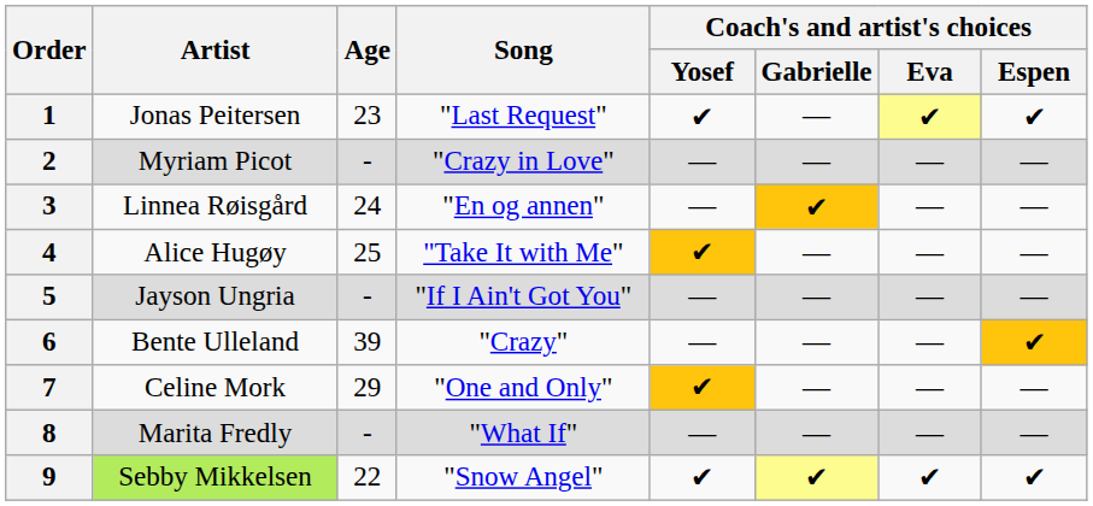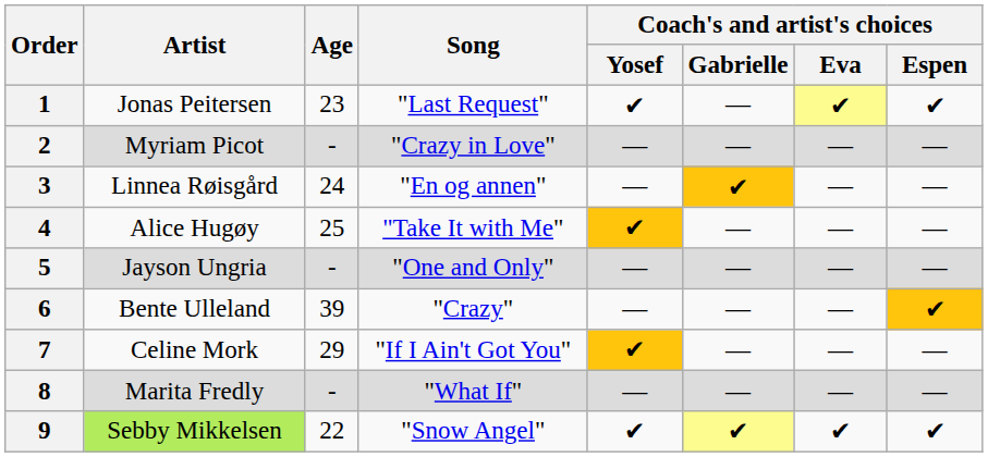 <table class="wikitable" style="text-align:center; width:100%;">
 <tr>
 <th scope="col" rowspan="2" style="width:05%;">Order</th>
 <th scope="col" rowspan="2" style="width:24%;">Artist</th>
 <th scope="col" rowspan="2" style="width:05%">Age</th>
 <th rowspan="2" scope="col" style="width:25%">Song</th>
 <th colspan="4" style="width:40%;">Coach's and artist's choices</th>
 </tr>
 <tr>
 <th style="width:10%;">Yosef</th>
 <th style="width:10%;">Gabrielle</th>
 <th style="width:10%;">Eva</th>
 <th style="width:10%;">Espen</th>
 </tr>
 <tr>
 <th>1</th>
 <td>Jonas Peitersen</td>
 <td>23</td>
 <td>"<a href='#'>Last Request</a>"</td>
 <td>✔</td>
 <td>—</td>
 <td Style="background-color:#FDFC8F;">✔</td>
 <td>✔</td>
 </tr>
 <tr style="background-color:#DCDCDC;"|>
 <th>2</th>
 <td>Myriam Picot</td>
 <td>-</td>
 <td>"<a href='#'>Crazy in Love</a>"</td>
 <td>—</td>
 <td>—</td>
 <td>—</td>
 <td>—</td>
 </tr>
 <tr>
 <th>3</th>
 <td>Linnea Røisgård</td>
 <td>24</td>
 <td>"<a href='#'>En og annen</a>"</td>
 <td>—</td>
 <td style="background-color:#FFC40C;">✔</td>
 <td>—</td>
 <td>—</td>
 </tr>
 <tr>
 <th>4</th>
 <td>Alice Hugøy</td>
 <td>25</td>
 <td><a href='#'>"Take It with Me</a>"</td>
 <td style="background-color:#FFC40C;">✔</td>
 <td>—</td>
 <td>—</td>
 <td>—</td>
 </tr>
 <tr style="background-color:#DCDCDC;"|>
 <th>5</th>
 <td>Jayson Ungria</td>
 <td>-</td>
-<td>"<a href='#'>If I Ain't Got You</a>"</td>
+<td>"<a href='#'>One and Only</a>"</td>
 <td>—</td>
 <td>—</td>
 <td>—</td>
 <td>—</td>
 </tr>
 <tr>
 <th>6</th>
 <td>Bente Ulleland</td>
 <td>39</td>
 <td>"<a href='#'>Crazy</a>"</td>
 <td>—</td>
 <td>—</td>
 <td>—</td>
 <td style="background-color:#FFC40C;">✔</td>
 </tr>
 <tr>
 <th>7</th>
 <td>Celine Mork</td>
 <td>29</td>
-<td>"<a href='#'>One and Only</a>"</td>
+<td>"<a href='#'>If I Ain't Got You</a>"</td>
 <td style="background-color:#FFC40C;">✔</td>
 <td>—</td>
 <td>—</td>
 <td>—</td>
 </tr>
 <tr style="background-color:#DCDCDC;"|>
 <th>8</th>
 <td>Marita Fredly</td>
 <td>-</td>
 <td>"<a href='#'>What If</a>"</td>
 <td>—</td>
 <td>—</td>
 <td>—</td>
 <td>—</td>
 </tr>
 <tr>
 <th>9</th>
 <td style="background-color:#B2EC5D;">Sebby Mikkelsen</td>
 <td>22</td>
 <td>"<a href='#'>Snow Angel</a>"</td>
 <td>✔</td>
 <td Style="background-color:#FDFC8F;">✔</td>
 <td>✔</td>
 <td>✔</td>
 </tr>
 </table>
